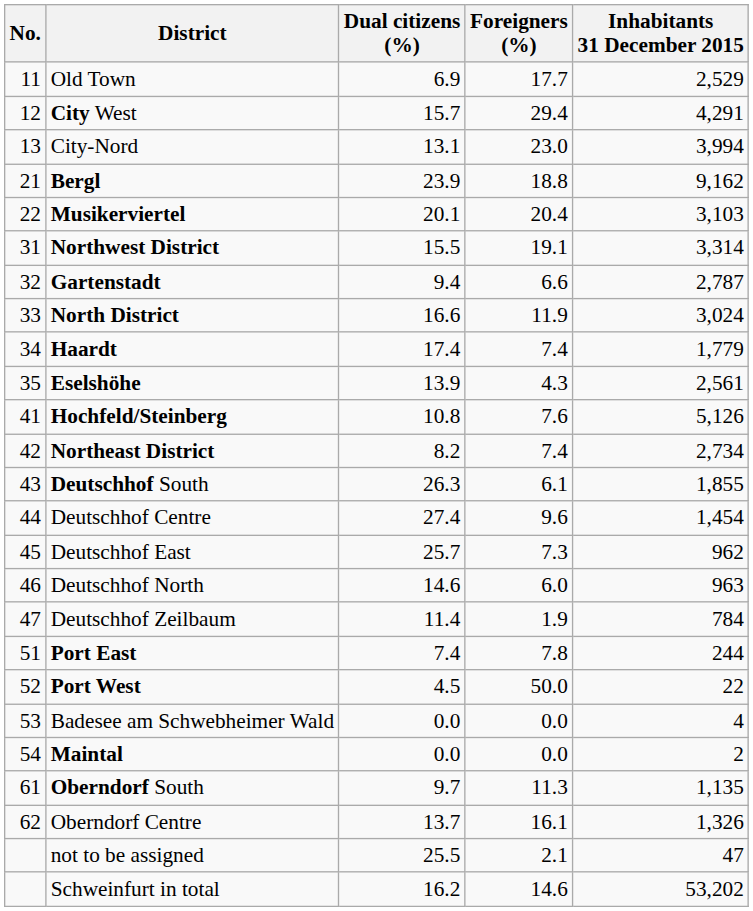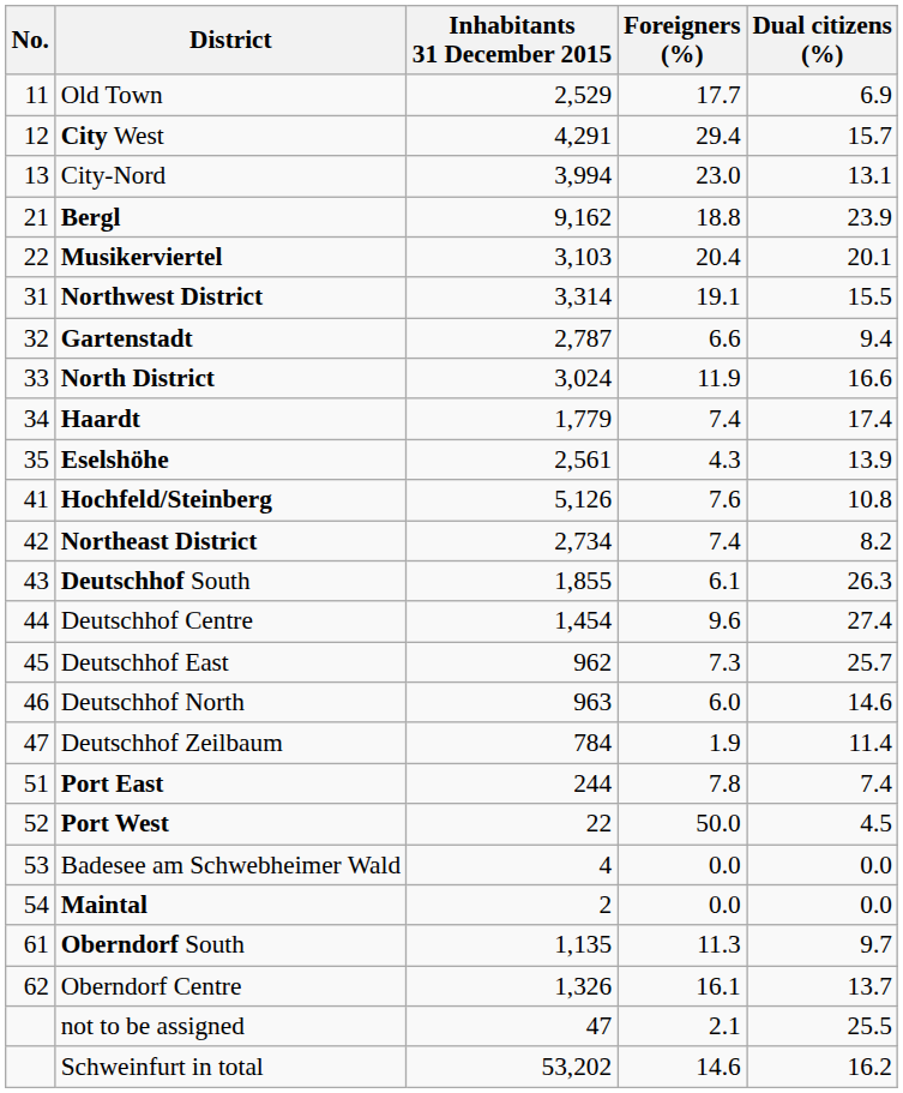 <table class="wikitable sortable zebra" style="text-align:right;">
 <tr class="hintergrundfarbe5">
 <th>No.</th>
 <th>District</th>
+<th>Inhabitants<br>31 December 2015</th>
+<th>Foreigners<br>(%)</th>
 <th>Dual citizens<br>(%)</th>
-<th>Foreigners<br>(%)</th>
-<th>Inhabitants<br>31 December 2015</th>
 </tr>
 <tr>
 <td>11</td>
 <td style="text-align:left;">Old Town</td>
+<td>2,529</td>
+<td>17.7</td>
 <td>6.9</td>
-<td>17.7</td>
-<td>2,529</td>
 </tr>
 <tr>
 <td>12</td>
 <td style="text-align:left;"><strong>City</strong> West</td>
+<td>4,291</td>
+<td>29.4</td>
 <td>15.7</td>
-<td>29.4</td>
-<td>4,291</td>
 </tr>
 <tr>
 <td>13</td>
 <td style="text-align:left;">City-Nord</td>
+<td>3,994</td>
+<td>23.0</td>
 <td>13.1</td>
-<td>23.0</td>
-<td>3,994</td>
 </tr>
 <tr>
 <td>21</td>
 <td style="text-align:left;"><strong>Bergl</strong></td>
+<td>9,162</td>
+<td>18.8</td>
 <td>23.9</td>
-<td>18.8</td>
-<td>9,162</td>
 </tr>
 <tr>
 <td>22</td>
 <td style="text-align:left;"><strong>Musikerviertel</strong></td>
+<td>3,103</td>
+<td>20.4</td>
 <td>20.1</td>
-<td>20.4</td>
-<td>3,103</td>
 </tr>
 <tr>
 <td>31</td>
 <td style="text-align:left;"><strong>Northwest District</strong></td>
+<td>3,314</td>
+<td>19.1</td>
 <td>15.5</td>
-<td>19.1</td>
-<td>3,314</td>
 </tr>
 <tr>
 <td>32</td>
 <td style="text-align:left;"><strong>Gartenstadt</strong></td>
+<td>2,787</td>
+<td>6.6</td>
 <td>9.4</td>
-<td>6.6</td>
-<td>2,787</td>
 </tr>
 <tr>
 <td>33</td>
 <td style="text-align:left;"><strong>North District</strong></td>
+<td>3,024</td>
+<td>11.9</td>
 <td>16.6</td>
-<td>11.9</td>
-<td>3,024</td>
 </tr>
 <tr>
 <td>34</td>
 <td style="text-align:left;"><strong>Haardt</strong></td>
+<td>1,779</td>
+<td>7.4</td>
 <td>17.4</td>
-<td>7.4</td>
-<td>1,779</td>
 </tr>
 <tr>
 <td>35</td>
 <td style="text-align:left;"><strong>Eselshöhe</strong></td>
+<td>2,561</td>
+<td>4.3</td>
 <td>13.9</td>
-<td>4.3</td>
-<td>2,561</td>
 </tr>
 <tr>
 <td>41</td>
 <td style="text-align:left;"><strong>Hochfeld/Steinberg</strong></td>
+<td>5,126</td>
+<td>7.6</td>
 <td>10.8</td>
-<td>7.6</td>
-<td>5,126</td>
 </tr>
 <tr>
 <td>42</td>
 <td style="text-align:left;"><strong>Northeast District</strong></td>
+<td>2,734</td>
+<td>7.4</td>
 <td>8.2</td>
-<td>7.4</td>
-<td>2,734</td>
 </tr>
 <tr>
 <td>43</td>
 <td style="text-align:left;"><strong>Deutschhof</strong> South</td>
+<td>1,855</td>
+<td>6.1</td>
 <td>26.3</td>
-<td>6.1</td>
-<td>1,855</td>
 </tr>
 <tr>
 <td>44</td>
 <td style="text-align:left;">Deutschhof Centre</td>
+<td>1,454</td>
+<td>9.6</td>
 <td>27.4</td>
-<td>9.6</td>
-<td>1,454</td>
 </tr>
 <tr>
 <td>45</td>
 <td style="text-align:left;">Deutschhof East</td>
+<td>962</td>
+<td>7.3</td>
 <td>25.7</td>
-<td>7.3</td>
-<td>962</td>
 </tr>
 <tr>
 <td>46</td>
 <td style="text-align:left;">Deutschhof North</td>
+<td>963</td>
+<td>6.0</td>
 <td>14.6</td>
-<td>6.0</td>
-<td>963</td>
 </tr>
 <tr>
 <td>47</td>
 <td style="text-align:left;">Deutschhof Zeilbaum</td>
+<td>784</td>
+<td>1.9</td>
 <td>11.4</td>
-<td>1.9</td>
-<td>784</td>
 </tr>
 <tr>
 <td>51</td>
 <td style="text-align:left;"><strong>Port East</strong></td>
+<td>244</td>
+<td>7.8</td>
 <td>7.4</td>
-<td>7.8</td>
-<td>244</td>
 </tr>
 <tr>
 <td>52</td>
 <td style="text-align:left;"><strong>Port West</strong></td>
+<td>22</td>
+<td>50.0</td>
 <td>4.5</td>
-<td>50.0</td>
-<td>22</td>
 </tr>
 <tr>
 <td>53</td>
 <td style="text-align:left;">Badesee am Schwebheimer Wald</td>
+<td>4</td>
 <td>0.0</td>
 <td>0.0</td>
-<td>4</td>
 </tr>
 <tr>
 <td>54</td>
 <td style="text-align:left;"><strong>Maintal</strong></td>
+<td>2</td>
 <td>0.0</td>
 <td>0.0</td>
-<td>2</td>
 </tr>
 <tr>
 <td>61</td>
 <td style="text-align:left;"><strong>Oberndorf</strong> South</td>
+<td>1,135</td>
+<td>11.3</td>
 <td>9.7</td>
-<td>11.3</td>
-<td>1,135</td>
 </tr>
 <tr>
 <td>62</td>
 <td style="text-align:left;">Oberndorf Centre</td>
+<td>1,326</td>
+<td>16.1</td>
 <td>13.7</td>
-<td>16.1</td>
-<td>1,326</td>
 </tr>
 <tr class="sortbottom">
 <td></td>
 <td style="text-align:left;">not to be assigned</td>
+<td>47</td>
+<td>2.1</td>
 <td>25.5</td>
-<td>2.1</td>
-<td>47</td>
 </tr>
 <tr class="sortbottom hintergrundfarbe5">
 <td></td>
 <td style="text-align:left;">Schweinfurt in total</td>
+<td>53,202</td>
+<td>14.6</td>
 <td>16.2</td>
-<td>14.6</td>
-<td>53,202</td>
 </tr>
 </table>
